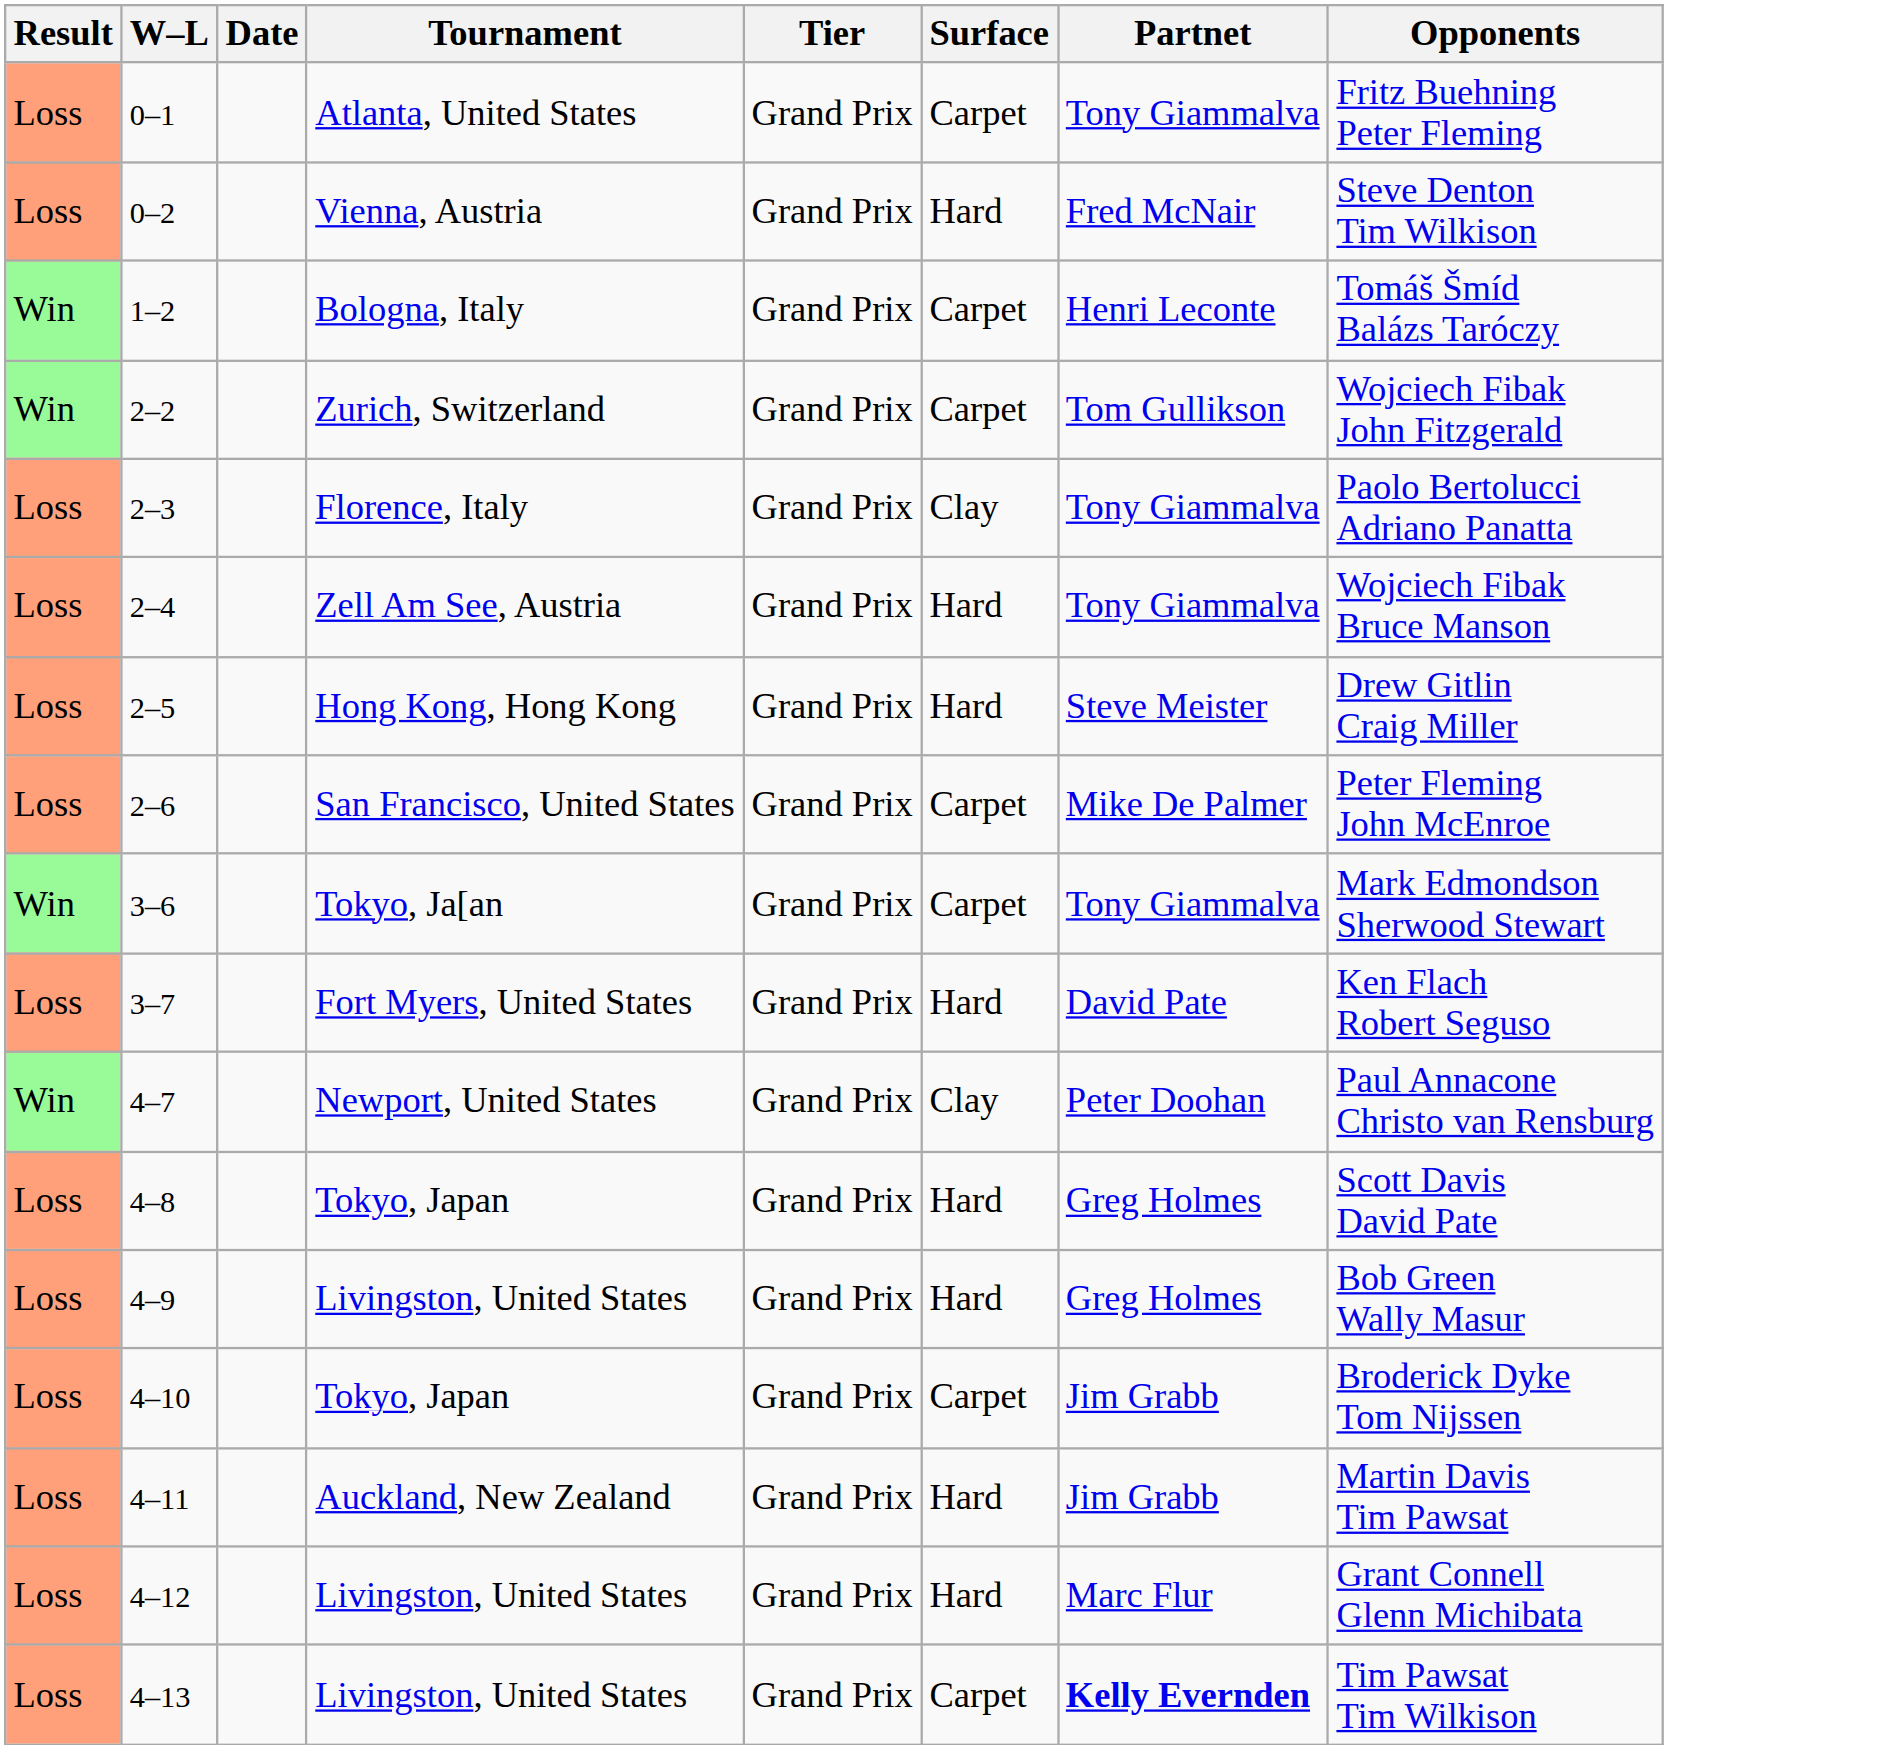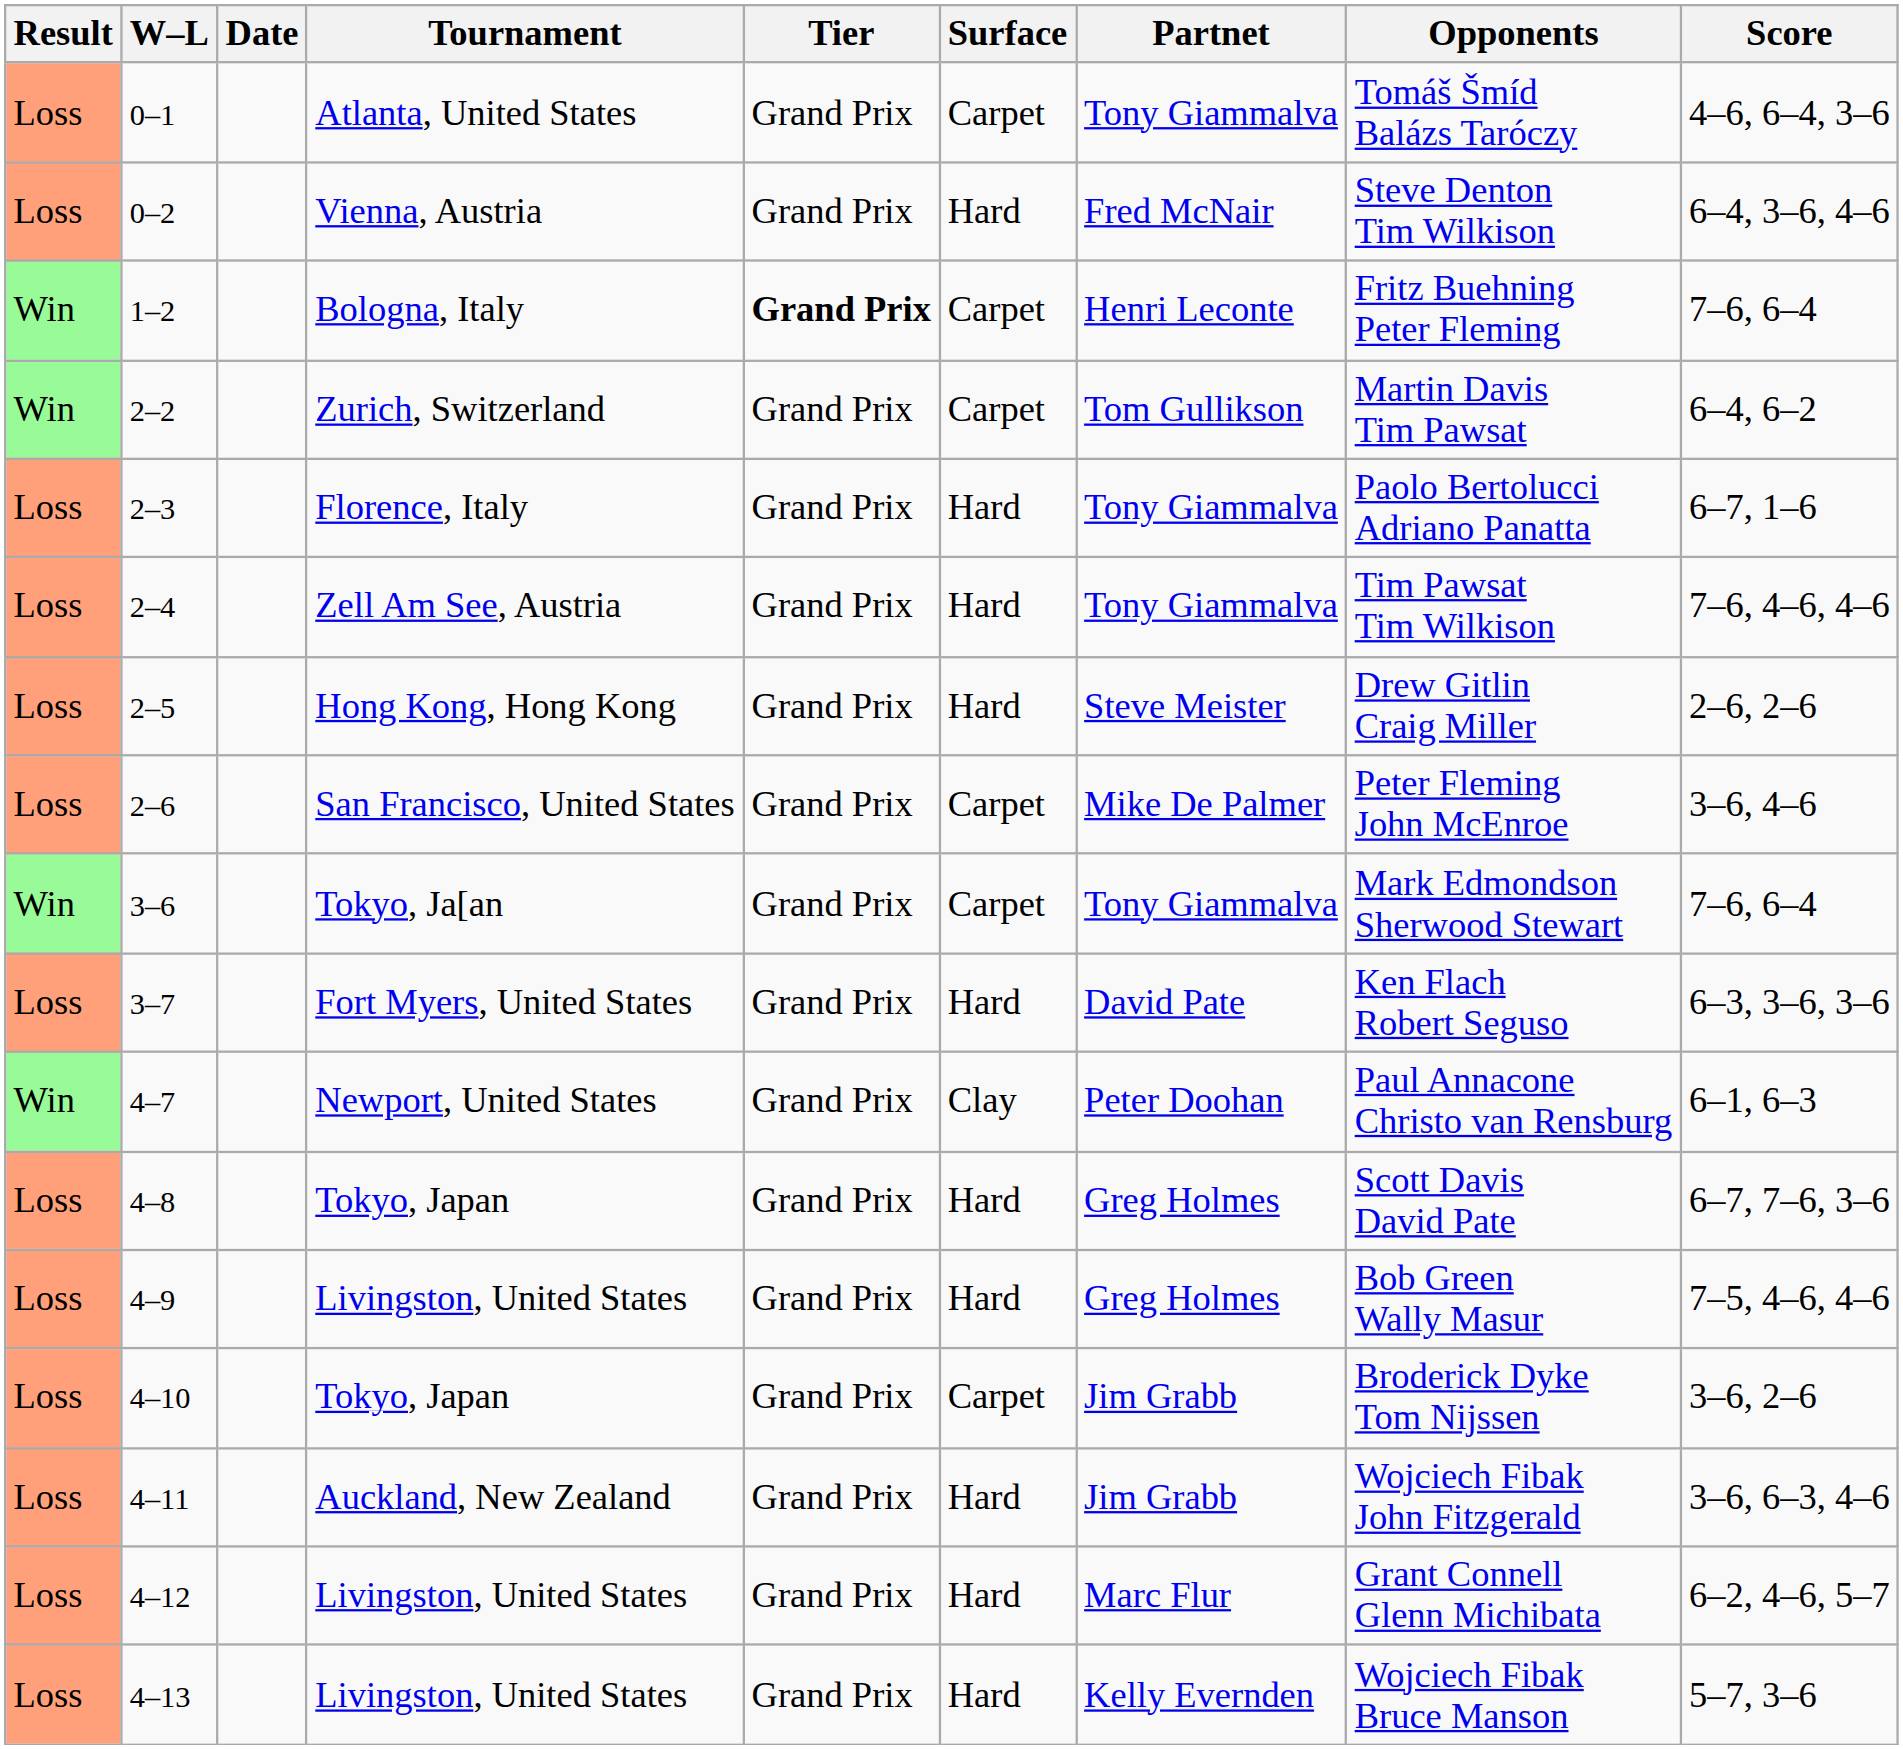 <table class="sortable wikitable">
 <tr>
 <th>Result</th>
 <th class="unsortable">W–L</th>
 <th>Date</th>
 <th>Tournament</th>
 <th>Tier</th>
 <th>Surface</th>
 <th>Partnet</th>
 <th>Opponents</th>
+<th class="unsortable">Score</th>
 </tr>
 <tr>
 <td style="background:#ffa07a;">Loss</td>
 <td><small>0–1</small></td>
 <td><a href='#'></a></td>
 <td><a href='#'>Atlanta</a>, United States</td>
 <td>Grand Prix</td>
 <td>Carpet</td>
 <td> <a href='#'>Tony Giammalva</a></td>
-<td> <a href='#'>Fritz Buehning</a> <br>  <a href='#'>Peter Fleming</a></td>
+<td> <a href='#'>Tomáš Šmíd</a> <br>  <a href='#'>Balázs Taróczy</a></td>
+<td>4–6, 6–4, 3–6</td>
 </tr>
 <tr>
 <td style="background:#ffa07a;">Loss</td>
 <td><small>0–2</small></td>
 <td><a href='#'></a></td>
 <td><a href='#'>Vienna</a>, Austria</td>
 <td>Grand Prix</td>
 <td>Hard</td>
 <td> <a href='#'>Fred McNair</a></td>
 <td> <a href='#'>Steve Denton</a> <br>  <a href='#'>Tim Wilkison</a></td>
+<td>6–4, 3–6, 4–6</td>
 </tr>
 <tr>
 <td style="background:#98fb98;">Win</td>
 <td><small>1–2</small></td>
 <td><a href='#'></a></td>
 <td><a href='#'>Bologna</a>, Italy</td>
-<td>Grand Prix</td>
+<td><strong>Grand Prix</strong></td>
 <td>Carpet</td>
 <td> <a href='#'>Henri Leconte</a></td>
-<td> <a href='#'>Tomáš Šmíd</a> <br>  <a href='#'>Balázs Taróczy</a></td>
+<td> <a href='#'>Fritz Buehning</a> <br>  <a href='#'>Peter Fleming</a></td>
+<td>7–6, 6–4</td>
 </tr>
 <tr>
 <td style="background:#98fb98;">Win</td>
 <td><small>2–2</small></td>
 <td><a href='#'></a></td>
 <td><a href='#'>Zurich</a>, Switzerland</td>
 <td>Grand Prix</td>
 <td>Carpet</td>
 <td> <a href='#'>Tom Gullikson</a></td>
-<td> <a href='#'>Wojciech Fibak</a> <br>  <a href='#'>John Fitzgerald</a></td>
+<td> <a href='#'>Martin Davis</a> <br>  <a href='#'>Tim Pawsat</a></td>
+<td>6–4, 6–2</td>
 </tr>
 <tr>
 <td style="background:#ffa07a;">Loss</td>
 <td><small>2–3</small></td>
 <td><a href='#'></a></td>
 <td><a href='#'>Florence</a>, Italy</td>
 <td>Grand Prix</td>
-<td>Clay</td>
+<td>Hard</td>
 <td> <a href='#'>Tony Giammalva</a></td>
 <td> <a href='#'>Paolo Bertolucci</a> <br>  <a href='#'>Adriano Panatta</a></td>
+<td>6–7, 1–6</td>
 </tr>
 <tr>
 <td style="background:#ffa07a;">Loss</td>
 <td><small>2–4</small></td>
 <td><a href='#'></a></td>
 <td><a href='#'>Zell Am See</a>, Austria</td>
 <td>Grand Prix</td>
 <td>Hard</td>
 <td> <a href='#'>Tony Giammalva</a></td>
-<td> <a href='#'>Wojciech Fibak</a> <br>  <a href='#'>Bruce Manson</a></td>
+<td> <a href='#'>Tim Pawsat</a> <br>  <a href='#'>Tim Wilkison</a></td>
+<td>7–6, 4–6, 4–6</td>
 </tr>
 <tr>
 <td style="background:#ffa07a;">Loss</td>
 <td><small>2–5</small></td>
 <td><a href='#'></a></td>
 <td><a href='#'>Hong Kong</a>, Hong Kong</td>
 <td>Grand Prix</td>
 <td>Hard</td>
 <td> <a href='#'>Steve Meister</a></td>
 <td> <a href='#'>Drew Gitlin</a> <br>  <a href='#'>Craig Miller</a></td>
+<td>2–6, 2–6</td>
 </tr>
 <tr>
 <td style="background:#ffa07a;">Loss</td>
 <td><small>2–6</small></td>
 <td><a href='#'></a></td>
 <td><a href='#'>San Francisco</a>, United States</td>
 <td>Grand Prix</td>
 <td>Carpet</td>
 <td> <a href='#'>Mike De Palmer</a></td>
 <td> <a href='#'>Peter Fleming</a> <br>  <a href='#'>John McEnroe</a></td>
+<td>3–6, 4–6</td>
 </tr>
 <tr>
 <td style="background:#98fb98;">Win</td>
 <td><small>3–6</small></td>
 <td><a href='#'></a></td>
 <td><a href='#'>Tokyo</a>, Ja[an</td>
 <td>Grand Prix</td>
 <td>Carpet</td>
 <td> <a href='#'>Tony Giammalva</a></td>
 <td> <a href='#'>Mark Edmondson</a> <br>  <a href='#'>Sherwood Stewart</a></td>
+<td>7–6, 6–4</td>
 </tr>
 <tr>
 <td style="background:#ffa07a;">Loss</td>
 <td><small>3–7</small></td>
 <td><a href='#'></a></td>
 <td><a href='#'>Fort Myers</a>, United States</td>
 <td>Grand Prix</td>
 <td>Hard</td>
 <td> <a href='#'>David Pate</a></td>
 <td> <a href='#'>Ken Flach</a> <br>  <a href='#'>Robert Seguso</a></td>
+<td>6–3, 3–6, 3–6</td>
 </tr>
 <tr>
 <td style="background:#98fb98;">Win</td>
 <td><small>4–7</small></td>
 <td><a href='#'></a></td>
 <td><a href='#'>Newport</a>, United States</td>
 <td>Grand Prix</td>
 <td>Clay</td>
 <td> <a href='#'>Peter Doohan</a></td>
 <td> <a href='#'>Paul Annacone</a> <br>  <a href='#'>Christo van Rensburg</a></td>
+<td>6–1, 6–3</td>
 </tr>
 <tr>
 <td style="background:#ffa07a;">Loss</td>
 <td><small>4–8</small></td>
 <td><a href='#'></a></td>
 <td><a href='#'>Tokyo</a>, Japan</td>
 <td>Grand Prix</td>
 <td>Hard</td>
 <td> <a href='#'>Greg Holmes</a></td>
 <td> <a href='#'>Scott Davis</a> <br>  <a href='#'>David Pate</a></td>
+<td>6–7, 7–6, 3–6</td>
 </tr>
 <tr>
 <td style="background:#ffa07a;">Loss</td>
 <td><small>4–9</small></td>
 <td><a href='#'></a></td>
 <td><a href='#'>Livingston</a>, United States</td>
 <td>Grand Prix</td>
 <td>Hard</td>
 <td> <a href='#'>Greg Holmes</a></td>
 <td> <a href='#'>Bob Green</a> <br>  <a href='#'>Wally Masur</a></td>
+<td>7–5, 4–6, 4–6</td>
 </tr>
 <tr>
 <td style="background:#ffa07a;">Loss</td>
 <td><small>4–10</small></td>
 <td><a href='#'></a></td>
 <td><a href='#'>Tokyo</a>, Japan</td>
 <td>Grand Prix</td>
 <td>Carpet</td>
 <td> <a href='#'>Jim Grabb</a></td>
 <td> <a href='#'>Broderick Dyke</a> <br>  <a href='#'>Tom Nijssen</a></td>
+<td>3–6, 2–6</td>
 </tr>
 <tr>
 <td style="background:#ffa07a;">Loss</td>
 <td><small>4–11</small></td>
 <td><a href='#'></a></td>
 <td><a href='#'>Auckland</a>, New Zealand</td>
 <td>Grand Prix</td>
 <td>Hard</td>
 <td> <a href='#'>Jim Grabb</a></td>
-<td> <a href='#'>Martin Davis</a> <br>  <a href='#'>Tim Pawsat</a></td>
+<td> <a href='#'>Wojciech Fibak</a> <br>  <a href='#'>John Fitzgerald</a></td>
+<td>3–6, 6–3, 4–6</td>
 </tr>
 <tr>
 <td style="background:#ffa07a;">Loss</td>
 <td><small>4–12</small></td>
 <td><a href='#'></a></td>
 <td><a href='#'>Livingston</a>, United States</td>
 <td>Grand Prix</td>
 <td>Hard</td>
 <td> <a href='#'>Marc Flur</a></td>
 <td> <a href='#'>Grant Connell</a> <br>  <a href='#'>Glenn Michibata</a></td>
+<td>6–2, 4–6, 5–7</td>
 </tr>
 <tr>
 <td style="background:#ffa07a;">Loss</td>
 <td><small>4–13</small></td>
 <td><a href='#'></a></td>
 <td><a href='#'>Livingston</a>, United States</td>
 <td>Grand Prix</td>
-<td>Carpet</td>
-<td><strong> <a href='#'>Kelly Evernden</a></strong></td>
-<td> <a href='#'>Tim Pawsat</a> <br>  <a href='#'>Tim Wilkison</a></td>
+<td>Hard</td>
+<td> <a href='#'>Kelly Evernden</a></td>
+<td> <a href='#'>Wojciech Fibak</a> <br>  <a href='#'>Bruce Manson</a></td>
+<td>5–7, 3–6</td>
 </tr>
 </table>
